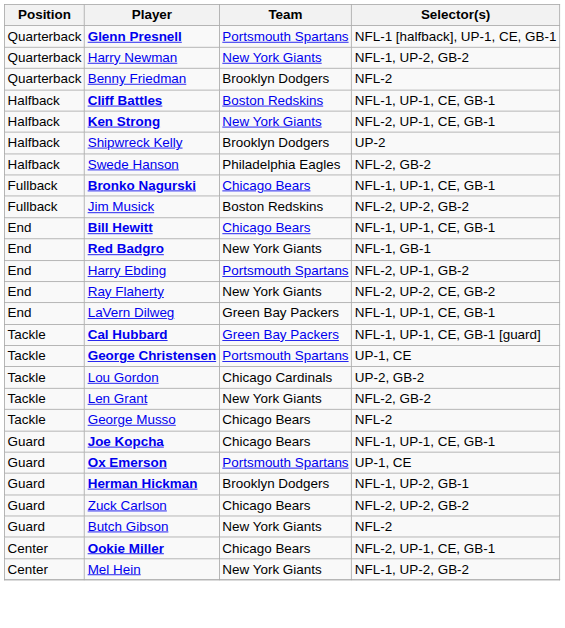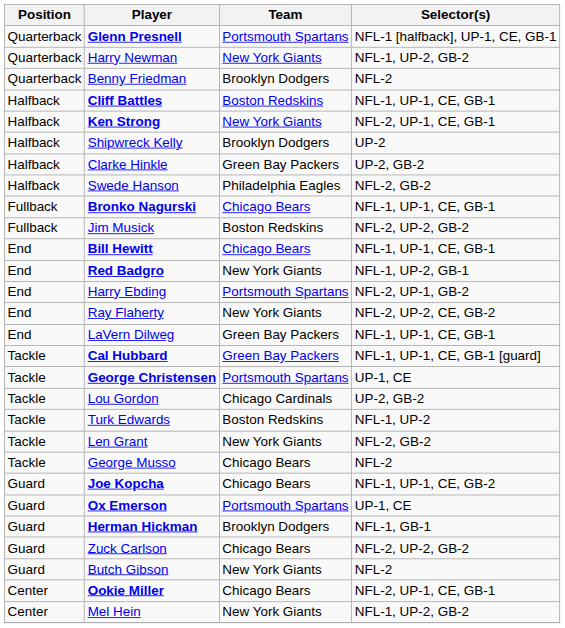 <table class="wikitable" style="text-align:left;">
 <tr>
 <th>Position</th>
 <th>Player</th>
 <th>Team</th>
 <th>Selector(s)</th>
 </tr>
 <tr>
 <td>Quarterback</td>
 <td><strong><a href='#'>Glenn Presnell</a></strong></td>
 <td><a href='#'>Portsmouth Spartans</a></td>
 <td>NFL-1 [halfback], UP-1, CE, GB-1</td>
 </tr>
 <tr>
 <td>Quarterback</td>
 <td><a href='#'>Harry Newman</a></td>
 <td><a href='#'>New York Giants</a></td>
 <td>NFL-1, UP-2, GB-2</td>
 </tr>
 <tr>
 <td>Quarterback</td>
 <td><a href='#'>Benny Friedman</a></td>
 <td>Brooklyn Dodgers</td>
 <td>NFL-2</td>
 </tr>
 <tr>
 <td>Halfback</td>
 <td><strong><a href='#'>Cliff Battles</a></strong></td>
 <td><a href='#'>Boston Redskins</a></td>
 <td>NFL-1, UP-1, CE, GB-1</td>
 </tr>
 <tr>
 <td>Halfback</td>
 <td><strong><a href='#'>Ken Strong</a></strong></td>
 <td><a href='#'>New York Giants</a></td>
 <td>NFL-2, UP-1, CE, GB-1</td>
 </tr>
 <tr>
 <td>Halfback</td>
 <td><a href='#'>Shipwreck Kelly</a></td>
 <td>Brooklyn Dodgers</td>
 <td>UP-2</td>
 </tr>
 <tr>
 <td>Halfback</td>
+<td><a href='#'>Clarke Hinkle</a></td>
+<td>Green Bay Packers</td>
+<td>UP-2, GB-2</td>
+</tr>
+<tr>
+<td>Halfback</td>
 <td><a href='#'>Swede Hanson</a></td>
 <td>Philadelphia Eagles</td>
 <td>NFL-2, GB-2</td>
 </tr>
 <tr>
 <td>Fullback</td>
 <td><strong><a href='#'>Bronko Nagurski</a></strong></td>
 <td><a href='#'>Chicago Bears</a></td>
 <td>NFL-1, UP-1, CE, GB-1</td>
 </tr>
 <tr>
 <td>Fullback</td>
 <td><a href='#'>Jim Musick</a></td>
 <td>Boston Redskins</td>
 <td>NFL-2, UP-2, GB-2</td>
 </tr>
 <tr>
 <td>End</td>
 <td><strong><a href='#'>Bill Hewitt</a></strong></td>
 <td><a href='#'>Chicago Bears</a></td>
 <td>NFL-1, UP-1, CE, GB-1</td>
 </tr>
 <tr>
 <td>End</td>
 <td><strong><a href='#'>Red Badgro</a></strong></td>
 <td>New York Giants</td>
-<td>NFL-1, GB-1</td>
+<td>NFL-1, UP-2, GB-1</td>
 </tr>
 <tr>
 <td>End</td>
 <td><a href='#'>Harry Ebding</a></td>
 <td><a href='#'>Portsmouth Spartans</a></td>
 <td>NFL-2, UP-1, GB-2</td>
 </tr>
 <tr>
 <td>End</td>
 <td><a href='#'>Ray Flaherty</a></td>
 <td>New York Giants</td>
 <td>NFL-2, UP-2, CE, GB-2</td>
 </tr>
 <tr>
 <td>End</td>
 <td><a href='#'>LaVern Dilweg</a></td>
 <td>Green Bay Packers</td>
 <td>NFL-1, UP-1, CE, GB-1</td>
 </tr>
 <tr>
 <td>Tackle</td>
 <td><strong><a href='#'>Cal Hubbard</a></strong></td>
 <td><a href='#'>Green Bay Packers</a></td>
 <td>NFL-1, UP-1, CE, GB-1 [guard]</td>
 </tr>
 <tr>
 <td>Tackle</td>
 <td><strong><a href='#'>George Christensen</a></strong></td>
 <td><a href='#'>Portsmouth Spartans</a></td>
 <td>UP-1, CE</td>
 </tr>
 <tr>
 <td>Tackle</td>
 <td><a href='#'>Lou Gordon</a></td>
 <td>Chicago Cardinals</td>
 <td>UP-2, GB-2</td>
 </tr>
 <tr>
 <td>Tackle</td>
+<td><a href='#'>Turk Edwards</a></td>
+<td>Boston Redskins</td>
+<td>NFL-1, UP-2</td>
+</tr>
+<tr>
+<td>Tackle</td>
 <td><a href='#'>Len Grant</a></td>
 <td>New York Giants</td>
 <td>NFL-2, GB-2</td>
 </tr>
 <tr>
 <td>Tackle</td>
 <td><a href='#'>George Musso</a></td>
 <td>Chicago Bears</td>
 <td>NFL-2</td>
 </tr>
 <tr>
 <td>Guard</td>
 <td><strong><a href='#'>Joe Kopcha</a></strong></td>
 <td>Chicago Bears</td>
-<td>NFL-1, UP-1, CE, GB-1</td>
+<td>NFL-1, UP-1, CE, GB-2</td>
 </tr>
 <tr>
 <td>Guard</td>
 <td><strong><a href='#'>Ox Emerson</a></strong></td>
 <td><a href='#'>Portsmouth Spartans</a></td>
 <td>UP-1, CE</td>
 </tr>
 <tr>
 <td>Guard</td>
 <td><strong><a href='#'>Herman Hickman</a></strong></td>
 <td>Brooklyn Dodgers</td>
-<td>NFL-1, UP-2, GB-1</td>
+<td>NFL-1, GB-1</td>
 </tr>
 <tr>
 <td>Guard</td>
 <td><a href='#'>Zuck Carlson</a></td>
 <td>Chicago Bears</td>
 <td>NFL-2, UP-2, GB-2</td>
 </tr>
 <tr>
 <td>Guard</td>
 <td><a href='#'>Butch Gibson</a></td>
 <td>New York Giants</td>
 <td>NFL-2</td>
 </tr>
 <tr>
 <td>Center</td>
 <td><strong><a href='#'>Ookie Miller</a></strong></td>
 <td>Chicago Bears</td>
 <td>NFL-2, UP-1, CE, GB-1</td>
 </tr>
 <tr>
 <td>Center</td>
 <td><a href='#'>Mel Hein</a></td>
 <td>New York Giants</td>
 <td>NFL-1, UP-2, GB-2</td>
 </tr>
 <tr>
 </tr>
 </table>
